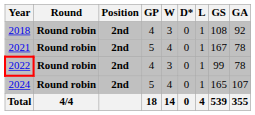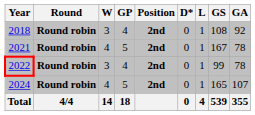 <table class="wikitable" style="text-align: center;">
 <tr>
 <th>Year</th>
 <th>Round</th>
+<th>W</th>
+<th>GP</th>
 <th>Position</th>
-<th>GP</th>
-<th>W</th>
 <th>D*</th>
 <th>L</th>
 <th>GS</th>
 <th>GA</th>
 </tr>
 <tr style="background:silver;">
 <td> <a href='#'>2018</a></td>
 <td><strong>Round robin</strong></td>
+<td>3</td>
+<td>4</td>
 <td><strong>2nd</strong></td>
-<td>4</td>
-<td>3</td>
 <td>0</td>
 <td>1</td>
 <td>108</td>
 <td>92</td>
 </tr>
 <tr style="background:silver;">
 <td> <a href='#'>2021</a></td>
 <td><strong>Round robin</strong></td>
+<td>4</td>
+<td>5</td>
 <td><strong>2nd</strong></td>
-<td>5</td>
-<td>4</td>
 <td>0</td>
 <td>1</td>
 <td>167</td>
 <td>78</td>
 </tr>
 <tr style="background:silver;">
 <td style="border: 3px solid red"> <a href='#'>2022</a></td>
 <td><strong>Round robin</strong></td>
+<td>3</td>
+<td>4</td>
 <td><strong>2nd</strong></td>
-<td>4</td>
-<td>3</td>
 <td>0</td>
 <td>1</td>
 <td>99</td>
 <td>78</td>
 </tr>
 <tr style="background:silver;">
 <td> <a href='#'>2024</a></td>
 <td><strong>Round robin</strong></td>
+<td>4</td>
+<td>5</td>
 <td><strong>2nd</strong></td>
-<td>5</td>
-<td>4</td>
 <td>0</td>
 <td>1</td>
 <td>165</td>
 <td>107</td>
 </tr>
 <tr>
 <th>Total</th>
 <th>4/4</th>
+<th>14</th>
+<th>18</th>
 <th></th>
-<th>18</th>
-<th>14</th>
 <th>0</th>
 <th>4</th>
 <th>539</th>
 <th>355</th>
 </tr>
 </table>
